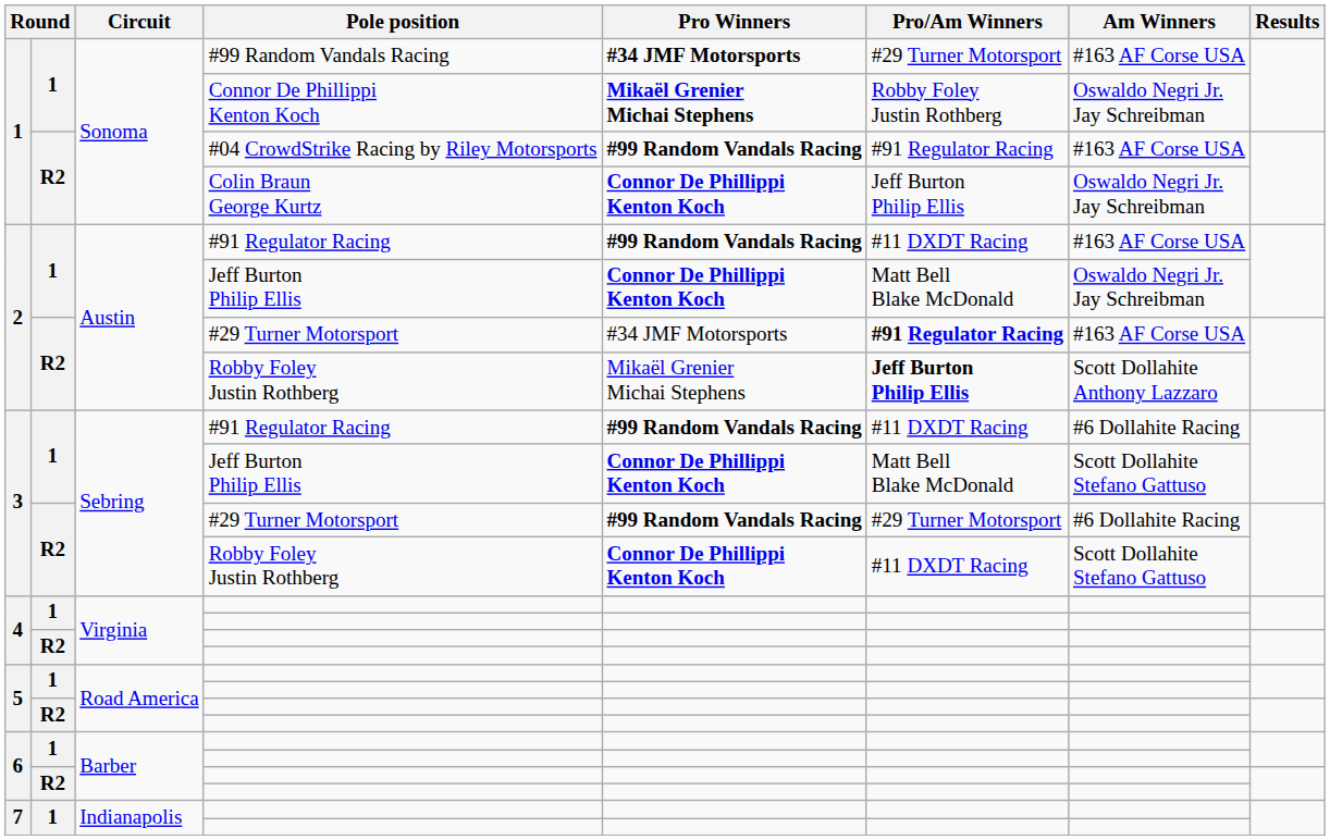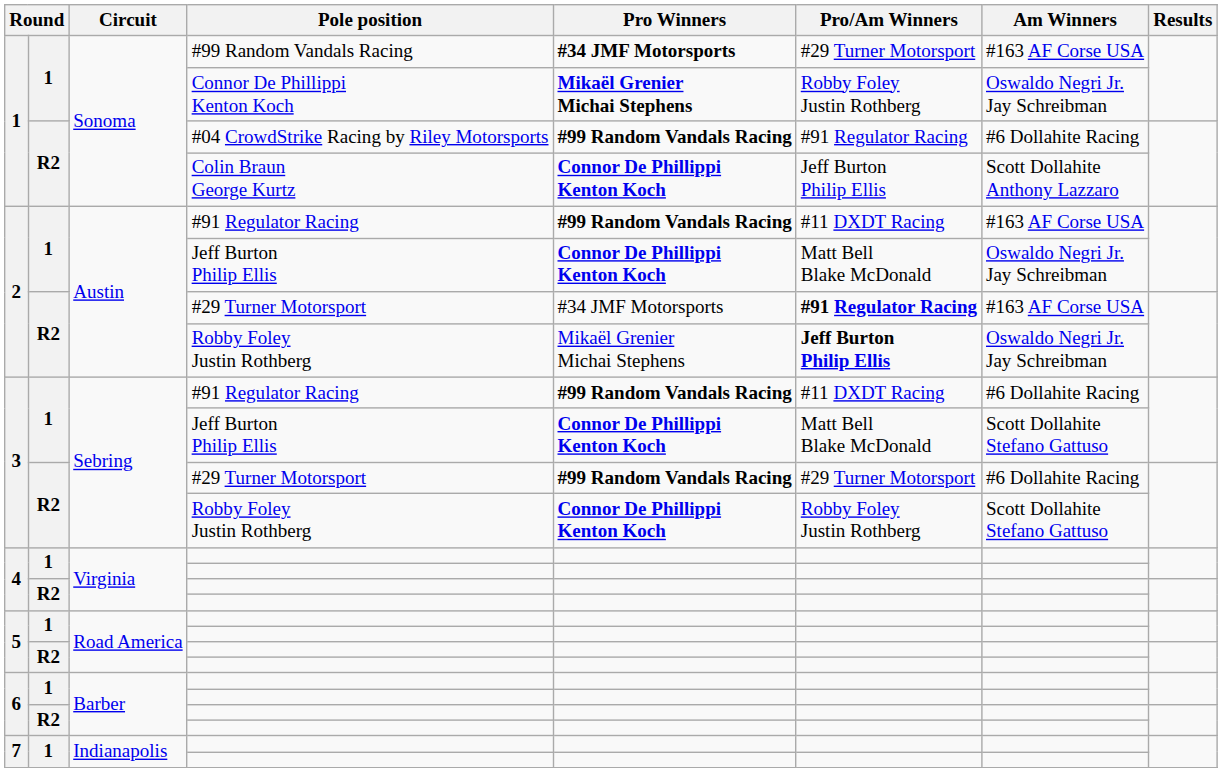 <table class="wikitable" style="font-size:85%;">
 <tr>
 <th colspan="2">Round</th>
 <th>Circuit</th>
 <th>Pole position</th>
 <th>Pro Winners</th>
 <th>Pro/Am Winners</th>
 <th>Am Winners</th>
 <th>Results</th>
 </tr>
 <tr>
 <th rowspan="4">1</th>
 <th rowspan="2">1</th>
 <td rowspan="4"> <a href='#'>Sonoma</a></td>
 <td> #99 Random Vandals Racing</td>
 <td><strong> #34 JMF Motorsports</strong></td>
 <td> #29 <a href='#'>Turner Motorsport</a></td>
 <td> #163 <a href='#'>AF Corse USA</a></td>
 <td rowspan="2" align="center"></td>
 </tr>
 <tr>
 <td> <a href='#'>Connor De Phillippi</a><br> <a href='#'>Kenton Koch</a></td>
 <td><strong> <a href='#'>Mikaël Grenier</a><br> Michai Stephens</strong></td>
 <td> <a href='#'>Robby Foley</a><br> Justin Rothberg</td>
 <td> <a href='#'>Oswaldo Negri Jr.</a><br> Jay Schreibman</td>
 </tr>
 <tr>
 <th rowspan="2">R2</th>
 <td> #04 <a href='#'>CrowdStrike</a> Racing by <a href='#'>Riley Motorsports</a></td>
 <td><strong> #99 Random Vandals Racing</strong></td>
 <td> #91 <a href='#'>Regulator Racing</a></td>
-<td> #163 <a href='#'>AF Corse USA</a></td>
+<td> #6 Dollahite Racing</td>
 <td rowspan="2" align="center"></td>
 </tr>
 <tr>
 <td> <a href='#'>Colin Braun</a><br> <a href='#'>George Kurtz</a></td>
 <td><strong> <a href='#'>Connor De Phillippi</a><br> <a href='#'>Kenton Koch</a></strong></td>
 <td> Jeff Burton<br> <a href='#'>Philip Ellis</a></td>
-<td> <a href='#'>Oswaldo Negri Jr.</a><br> Jay Schreibman</td>
+<td> Scott Dollahite<br> <a href='#'>Anthony Lazzaro</a></td>
 </tr>
 <tr>
 <th rowspan="4">2</th>
 <th rowspan="2">1</th>
 <td rowspan="4"> <a href='#'>Austin</a></td>
 <td> #91 <a href='#'>Regulator Racing</a></td>
 <td><strong> #99 Random Vandals Racing</strong></td>
 <td> #11 <a href='#'>DXDT Racing</a></td>
 <td> #163 <a href='#'>AF Corse USA</a></td>
 <td rowspan="2" align="center"></td>
 </tr>
 <tr>
 <td> Jeff Burton<br> <a href='#'>Philip Ellis</a></td>
 <td><strong> <a href='#'>Connor De Phillippi</a><br> <a href='#'>Kenton Koch</a></strong></td>
 <td> Matt Bell<br> Blake McDonald</td>
 <td> <a href='#'>Oswaldo Negri Jr.</a><br> Jay Schreibman</td>
 </tr>
 <tr>
 <th rowspan="2">R2</th>
 <td> #29 <a href='#'>Turner Motorsport</a></td>
 <td> #34 JMF Motorsports</td>
 <td><strong> #91 <a href='#'>Regulator Racing</a></strong></td>
 <td> #163 <a href='#'>AF Corse USA</a></td>
 <td rowspan="2" align="center"></td>
 </tr>
 <tr>
 <td> <a href='#'>Robby Foley</a><br> Justin Rothberg</td>
 <td> <a href='#'>Mikaël Grenier</a><br> Michai Stephens</td>
 <td><strong> Jeff Burton<br> <a href='#'>Philip Ellis</a></strong></td>
-<td> Scott Dollahite<br> <a href='#'>Anthony Lazzaro</a></td>
+<td> <a href='#'>Oswaldo Negri Jr.</a><br> Jay Schreibman</td>
 </tr>
 <tr>
 <th rowspan="4">3</th>
 <th rowspan="2">1</th>
 <td rowspan="4"> <a href='#'>Sebring</a></td>
 <td> #91 <a href='#'>Regulator Racing</a></td>
 <td><strong> #99 Random Vandals Racing</strong></td>
 <td> #11 <a href='#'>DXDT Racing</a></td>
 <td> #6 Dollahite Racing</td>
 <td rowspan="2" align="center"></td>
 </tr>
 <tr>
 <td> Jeff Burton<br> <a href='#'>Philip Ellis</a></td>
 <td><strong> <a href='#'>Connor De Phillippi</a><br> <a href='#'>Kenton Koch</a></strong></td>
 <td> Matt Bell<br> Blake McDonald</td>
 <td> Scott Dollahite<br> <a href='#'>Stefano Gattuso</a></td>
 </tr>
 <tr>
 <th rowspan="2">R2</th>
 <td> #29 <a href='#'>Turner Motorsport</a></td>
 <td><strong> #99 Random Vandals Racing</strong></td>
 <td> #29 <a href='#'>Turner Motorsport</a></td>
 <td> #6 Dollahite Racing</td>
 <td rowspan="2" align="center"></td>
 </tr>
 <tr>
 <td> <a href='#'>Robby Foley</a><br> Justin Rothberg</td>
 <td><strong> <a href='#'>Connor De Phillippi</a><br> <a href='#'>Kenton Koch</a></strong></td>
-<td> #11 <a href='#'>DXDT Racing</a></td>
+<td> <a href='#'>Robby Foley</a><br> Justin Rothberg</td>
 <td> Scott Dollahite<br> <a href='#'>Stefano Gattuso</a></td>
 </tr>
 <tr>
 <th rowspan="4">4</th>
 <th rowspan="2">1</th>
 <td rowspan="4"> <a href='#'>Virginia</a></td>
 <td></td>
 <td></td>
 <td></td>
 <td></td>
 <td rowspan="2" align="center"></td>
 </tr>
 <tr>
 <td></td>
 <td></td>
 <td></td>
 <td></td>
 </tr>
 <tr>
 <th rowspan="2">R2</th>
 <td></td>
 <td></td>
 <td></td>
 <td></td>
 <td rowspan="2" align="center"></td>
 </tr>
 <tr>
 <td></td>
 <td></td>
 <td></td>
 <td></td>
 </tr>
 <tr>
 <th rowspan="4">5</th>
 <th rowspan="2">1</th>
 <td rowspan="4"> <a href='#'>Road America</a></td>
 <td></td>
 <td></td>
 <td></td>
 <td></td>
 <td rowspan="2" align="center"></td>
 </tr>
 <tr>
 <td></td>
 <td></td>
 <td></td>
 <td></td>
 </tr>
 <tr>
 <th rowspan="2">R2</th>
 <td></td>
 <td></td>
 <td></td>
 <td></td>
 <td rowspan="2" align="center"></td>
 </tr>
 <tr>
 <td></td>
 <td></td>
 <td></td>
 <td></td>
 </tr>
 <tr>
 <th rowspan="4">6</th>
 <th rowspan="2">1</th>
 <td rowspan="4"> <a href='#'>Barber</a></td>
 <td></td>
 <td></td>
 <td></td>
 <td></td>
 <td rowspan="2" align="center"></td>
 </tr>
 <tr>
 <td></td>
 <td></td>
 <td></td>
 <td></td>
 </tr>
 <tr>
 <th rowspan="2">R2</th>
 <td></td>
 <td></td>
 <td></td>
 <td></td>
 <td rowspan="2" align="center"></td>
 </tr>
 <tr>
 <td></td>
 <td></td>
 <td></td>
 <td></td>
 </tr>
 <tr>
 <th rowspan="2">7</th>
 <th rowspan="2">1</th>
 <td rowspan="2"> <a href='#'>Indianapolis</a></td>
 <td></td>
 <td></td>
 <td></td>
 <td></td>
 <td rowspan="2" align="center"></td>
 </tr>
 <tr>
 <td></td>
 <td></td>
 <td></td>
 <td></td>
 </tr>
 <tr>
 </tr>
 </table>
